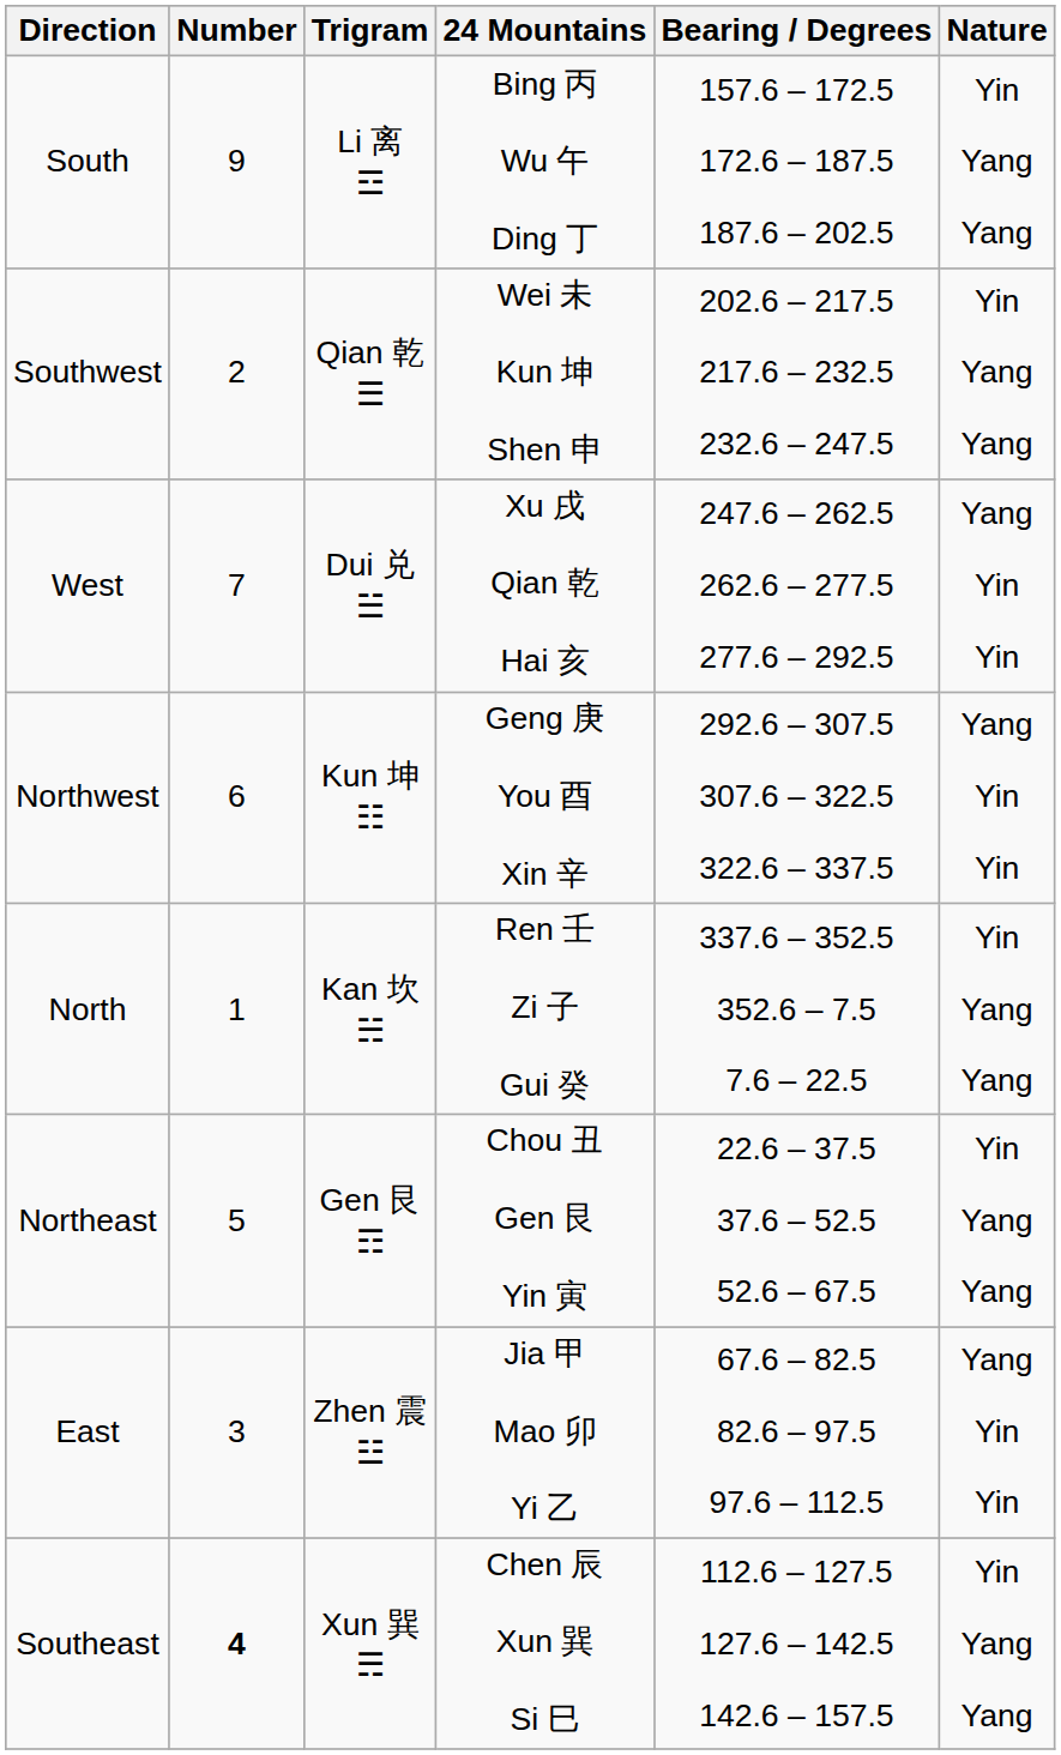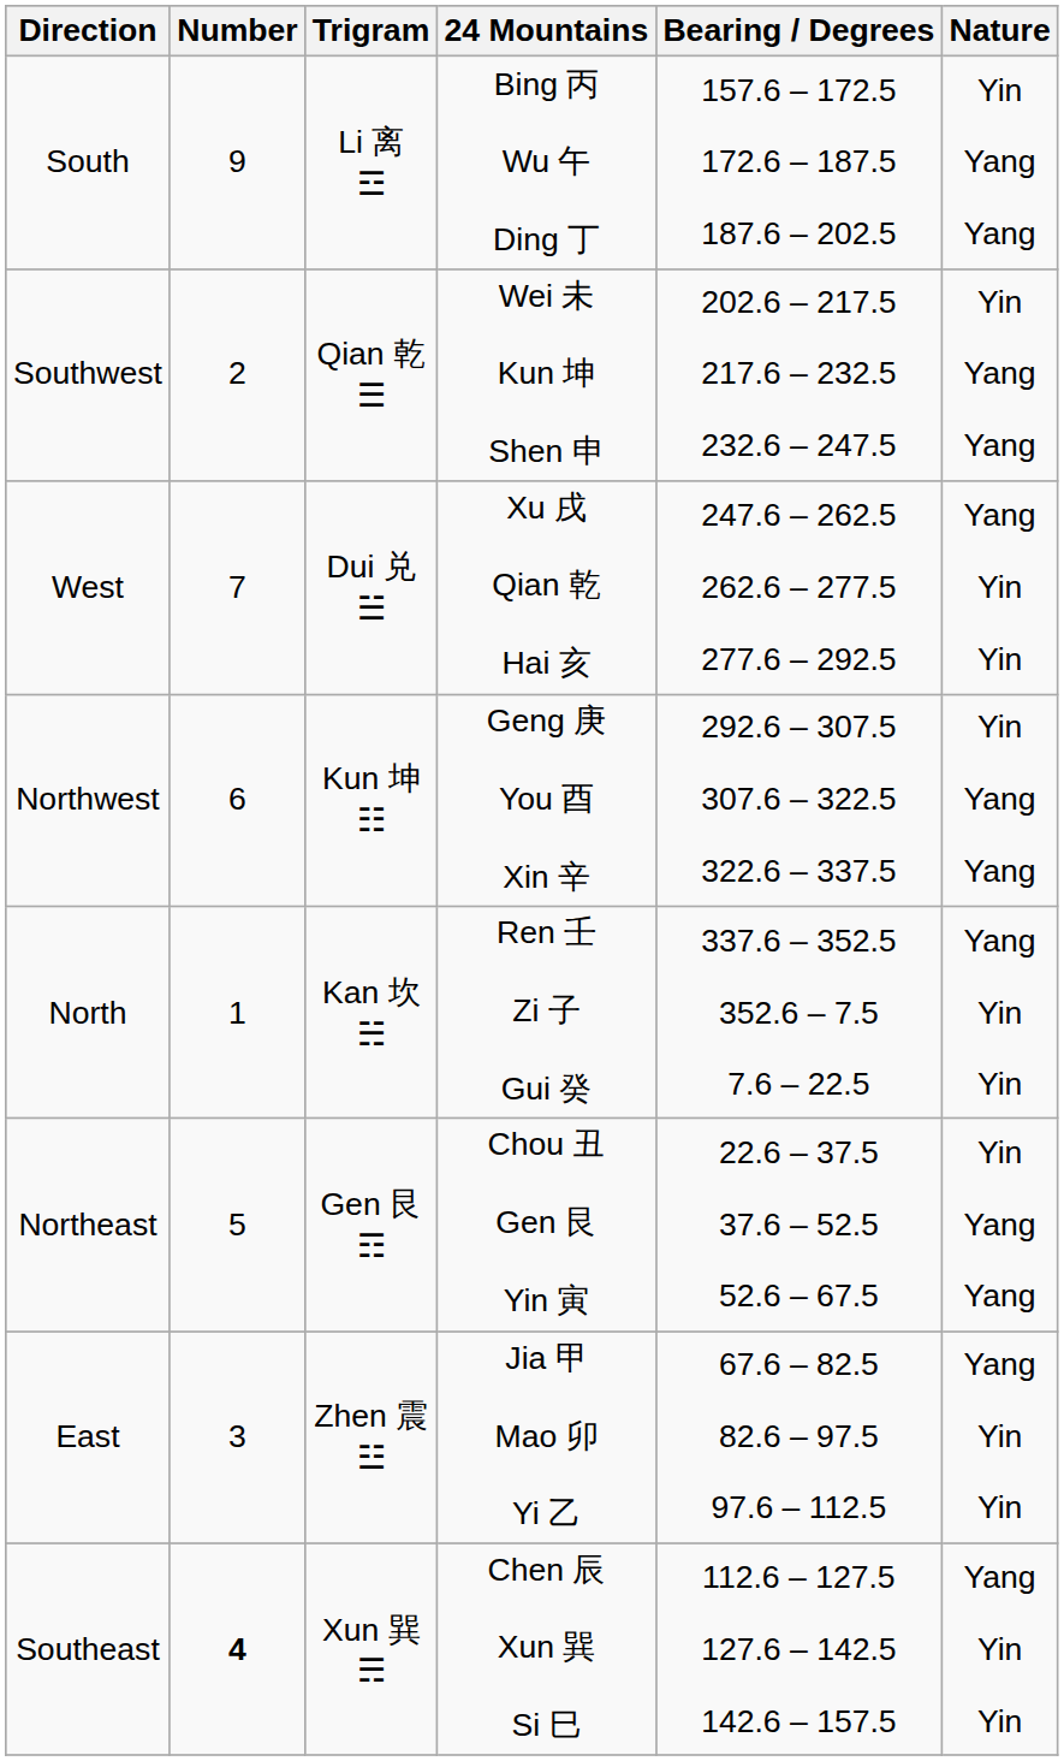 <table class="wikitable">
 <tr ---- align="center">
 <th>Direction</th>
 <th>Number</th>
 <th>Trigram</th>
 <th>24 Mountains</th>
 <th>Bearing / Degrees</th>
 <th>Nature</th>
 </tr>
 <tr ---- align="center">
 <td>South</td>
 <td>9</td>
 <td>Li 离 <br>☲</td>
 <td>Bing 丙<br><br>Wu 午<br><br>Ding 丁</td>
 <td>157.6 – 172.5<br><br>172.6 – 187.5<br><br>187.6 – 202.5</td>
 <td>Yin<br><br>Yang<br><br>Yang</td>
 </tr>
 <tr ---- align="center">
 <td>Southwest</td>
 <td>2</td>
 <td>Qian 乾<br>☰</td>
 <td>Wei 未<br><br>Kun 坤<br><br>Shen 申</td>
 <td>202.6 – 217.5<br><br>217.6 – 232.5<br><br>232.6 – 247.5</td>
 <td>Yin<br><br>Yang<br><br>Yang</td>
 </tr>
 <tr ---- align="center">
 <td>West</td>
 <td>7</td>
 <td>Dui 兑 <br>☱</td>
 <td>Xu 戌<br><br>Qian 乾<br><br>Hai 亥</td>
 <td>247.6 – 262.5<br><br>262.6 – 277.5<br><br>277.6 – 292.5</td>
 <td>Yang<br><br>Yin<br><br>Yin</td>
 </tr>
 <tr ---- align="center">
 <td>Northwest</td>
 <td>6</td>
 <td>Kun 坤 <br>☷</td>
 <td>Geng 庚<br><br>You 酉<br><br>Xin 辛</td>
 <td>292.6 – 307.5<br><br>307.6 – 322.5<br><br>322.6 – 337.5</td>
-<td>Yang<br><br>Yin<br><br>Yin</td>
+<td>Yin<br><br>Yang<br><br>Yang</td>
 </tr>
 <tr ---- align="center">
 <td>North</td>
 <td>1</td>
 <td>Kan 坎<br>☵</td>
 <td>Ren 壬<br><br>Zi 子<br><br>Gui 癸</td>
 <td>337.6 – 352.5<br><br>352.6 – 7.5<br><br>7.6 – 22.5</td>
-<td>Yin<br><br>Yang<br><br>Yang</td>
+<td>Yang<br><br>Yin<br><br>Yin</td>
 </tr>
 <tr ---- align="center">
 <td>Northeast</td>
 <td>5</td>
 <td>Gen 艮<br>☶</td>
 <td>Chou 丑<br><br>Gen 艮<br><br>Yin 寅</td>
 <td>22.6 – 37.5<br><br>37.6 – 52.5<br><br>52.6 – 67.5</td>
 <td>Yin<br><br>Yang<br><br>Yang</td>
 </tr>
 <tr ---- align="center">
 <td>East</td>
 <td>3</td>
 <td>Zhen 震<br>☳</td>
 <td>Jia 甲<br><br>Mao 卯<br><br>Yi 乙</td>
 <td>67.6 – 82.5<br><br>82.6 – 97.5<br><br>97.6 – 112.5</td>
 <td>Yang<br><br>Yin<br><br>Yin</td>
 </tr>
 <tr ---- align="center">
 <td>Southeast</td>
 <td><strong>4</strong></td>
 <td>Xun 巽<br>☴</td>
 <td>Chen 辰<br><br>Xun 巽<br><br>Si 巳</td>
 <td>112.6 – 127.5<br><br>127.6 – 142.5<br><br>142.6 – 157.5</td>
-<td>Yin<br><br>Yang<br><br>Yang</td>
+<td>Yang<br><br>Yin<br><br>Yin</td>
 </tr>
 </table>
